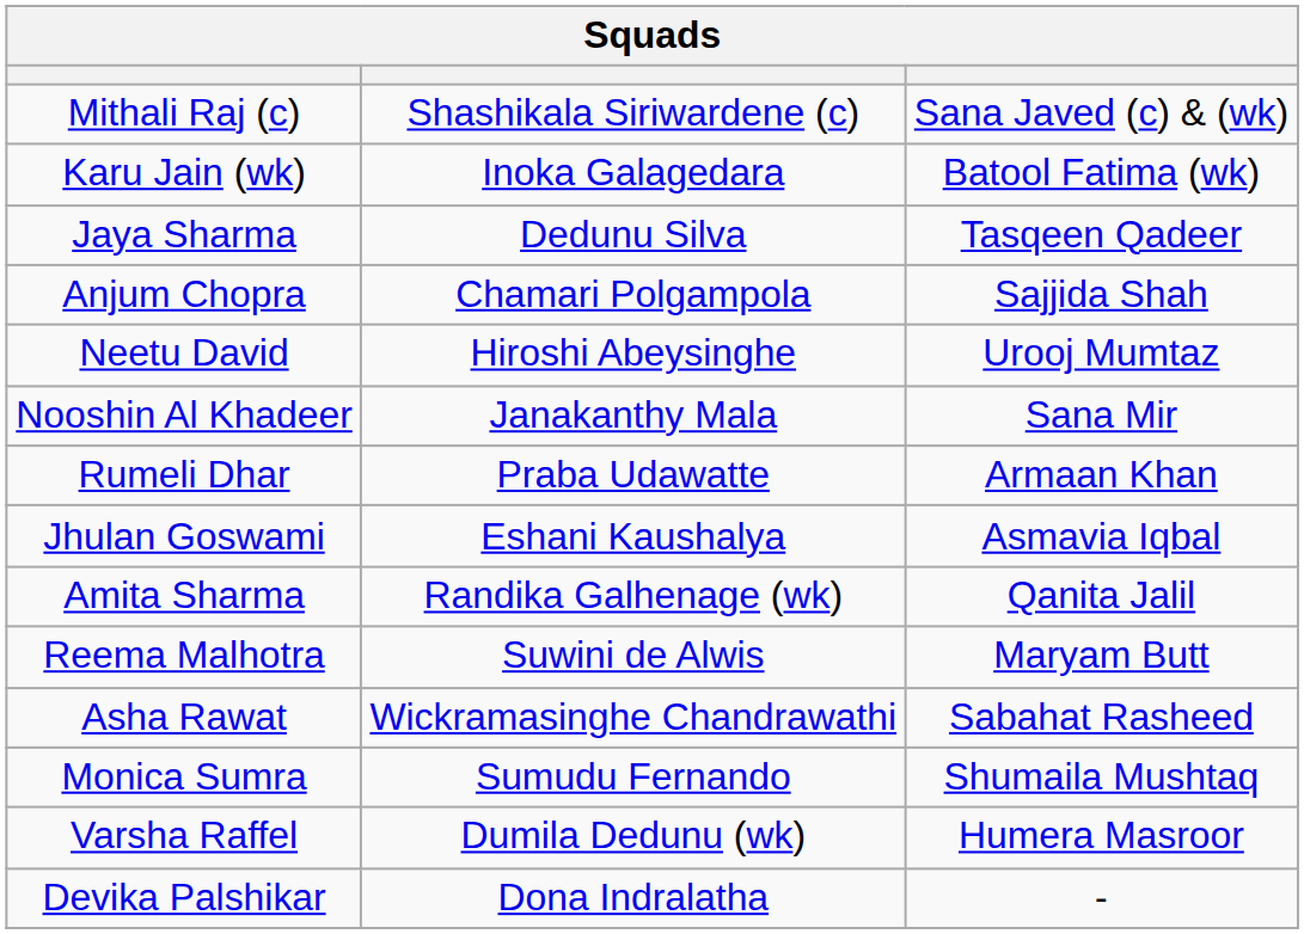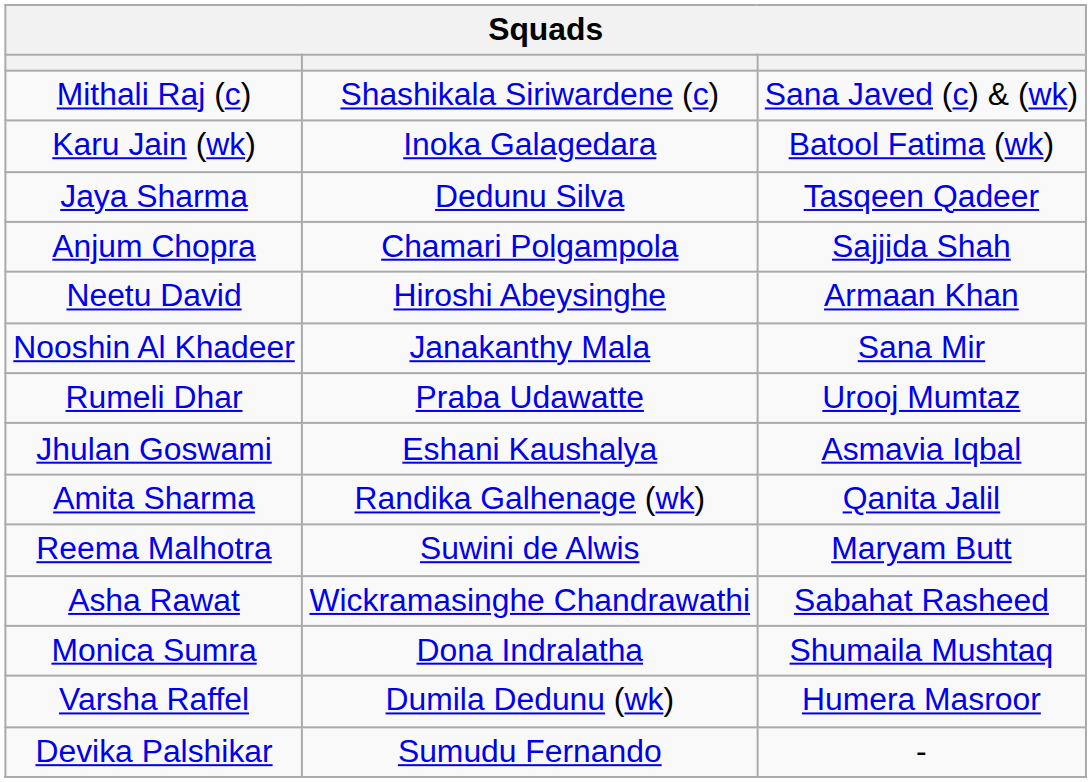 <table class="wikitable" style="text-align:center; width:auto; margin:auto">
 <tr>
 <th colspan=4>Squads</th>
 </tr>
 <tr>
 <th></th>
 <th></th>
 <th></th>
 </tr>
 <tr>
 <td><a href='#'>Mithali Raj</a> (<a href='#'>c</a>)</td>
 <td><a href='#'>Shashikala Siriwardene</a> (<a href='#'>c</a>)</td>
 <td><a href='#'>Sana Javed</a> (<a href='#'>c</a>) & (<a href='#'>wk</a>)</td>
 </tr>
 <tr>
 <td><a href='#'>Karu Jain</a> (<a href='#'>wk</a>)</td>
 <td><a href='#'>Inoka Galagedara</a></td>
 <td><a href='#'>Batool Fatima</a> (<a href='#'>wk</a>)</td>
 </tr>
 <tr>
 <td><a href='#'>Jaya Sharma</a></td>
 <td><a href='#'>Dedunu Silva</a></td>
 <td><a href='#'>Tasqeen Qadeer</a></td>
 </tr>
 <tr>
 <td><a href='#'>Anjum Chopra</a></td>
 <td><a href='#'>Chamari Polgampola</a></td>
 <td><a href='#'>Sajjida Shah</a></td>
 </tr>
 <tr>
 <td><a href='#'>Neetu David</a></td>
 <td><a href='#'>Hiroshi Abeysinghe</a></td>
-<td><a href='#'>Urooj Mumtaz</a></td>
+<td><a href='#'>Armaan Khan</a></td>
 </tr>
 <tr>
 <td><a href='#'>Nooshin Al Khadeer</a></td>
 <td><a href='#'>Janakanthy Mala</a></td>
 <td><a href='#'>Sana Mir</a></td>
 </tr>
 <tr>
 <td><a href='#'>Rumeli Dhar</a></td>
 <td><a href='#'>Praba Udawatte</a></td>
-<td><a href='#'>Armaan Khan</a></td>
+<td><a href='#'>Urooj Mumtaz</a></td>
 </tr>
 <tr>
 <td><a href='#'>Jhulan Goswami</a></td>
 <td><a href='#'>Eshani Kaushalya</a></td>
 <td><a href='#'>Asmavia Iqbal</a></td>
 </tr>
 <tr>
 <td><a href='#'>Amita Sharma</a></td>
 <td><a href='#'>Randika Galhenage</a> (<a href='#'>wk</a>)</td>
 <td><a href='#'>Qanita Jalil</a></td>
 </tr>
 <tr>
 <td><a href='#'>Reema Malhotra</a></td>
 <td><a href='#'>Suwini de Alwis</a></td>
 <td><a href='#'>Maryam Butt</a></td>
 </tr>
 <tr>
 <td><a href='#'>Asha Rawat</a></td>
 <td><a href='#'>Wickramasinghe Chandrawathi</a></td>
 <td><a href='#'>Sabahat Rasheed</a></td>
 </tr>
 <tr>
 <td><a href='#'>Monica Sumra</a></td>
-<td><a href='#'>Sumudu Fernando</a></td>
+<td><a href='#'>Dona Indralatha</a></td>
 <td><a href='#'>Shumaila Mushtaq</a></td>
 </tr>
 <tr>
 <td><a href='#'>Varsha Raffel</a></td>
 <td><a href='#'>Dumila Dedunu</a> (<a href='#'>wk</a>)</td>
 <td><a href='#'>Humera Masroor</a></td>
 </tr>
 <tr>
 <td><a href='#'>Devika Palshikar</a></td>
-<td><a href='#'>Dona Indralatha</a></td>
+<td><a href='#'>Sumudu Fernando</a></td>
 <td>-</td>
 </tr>
 <tr>
 </tr>
 </table>
